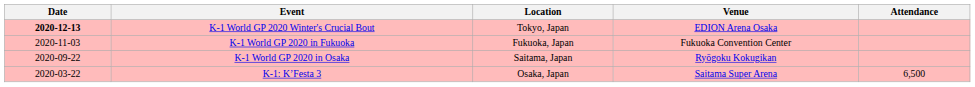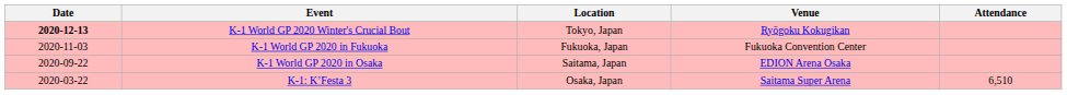 <table class="wikitable" style="width:100%; text-align:center">
 <tr>
 <th>Date</th>
 <th>Event</th>
 <th>Location</th>
 <th>Venue</th>
 <th>Attendance</th>
 </tr>
 <tr style="background:#FBB">
 <td><strong>2020-12-13</strong></td>
 <td><a href='#'>K-1 World GP 2020 Winter's Crucial Bout</a></td>
 <td> Tokyo, Japan</td>
-<td><a href='#'>EDION Arena Osaka</a></td>
+<td><a href='#'>Ryōgoku Kokugikan</a></td>
 <td></td>
 </tr>
 <tr style="background:#FBB">
 <td>2020-11-03</td>
 <td><a href='#'>K-1 World GP 2020 in Fukuoka</a></td>
 <td> Fukuoka, Japan</td>
 <td>Fukuoka Convention Center</td>
 <td></td>
 </tr>
 <tr style="background:#FBB">
 <td>2020-09-22</td>
 <td><a href='#'>K-1 World GP 2020 in Osaka</a></td>
 <td> Saitama, Japan</td>
-<td><a href='#'>Ryōgoku Kokugikan</a></td>
+<td><a href='#'>EDION Arena Osaka</a></td>
 <td></td>
 </tr>
 <tr style="background:#FBB">
 <td>2020-03-22</td>
 <td><a href='#'>K-1: K’Festa 3</a></td>
 <td> Osaka, Japan</td>
 <td><a href='#'>Saitama Super Arena</a></td>
-<td>6,500</td>
+<td>6,510</td>
 </tr>
 </table>
